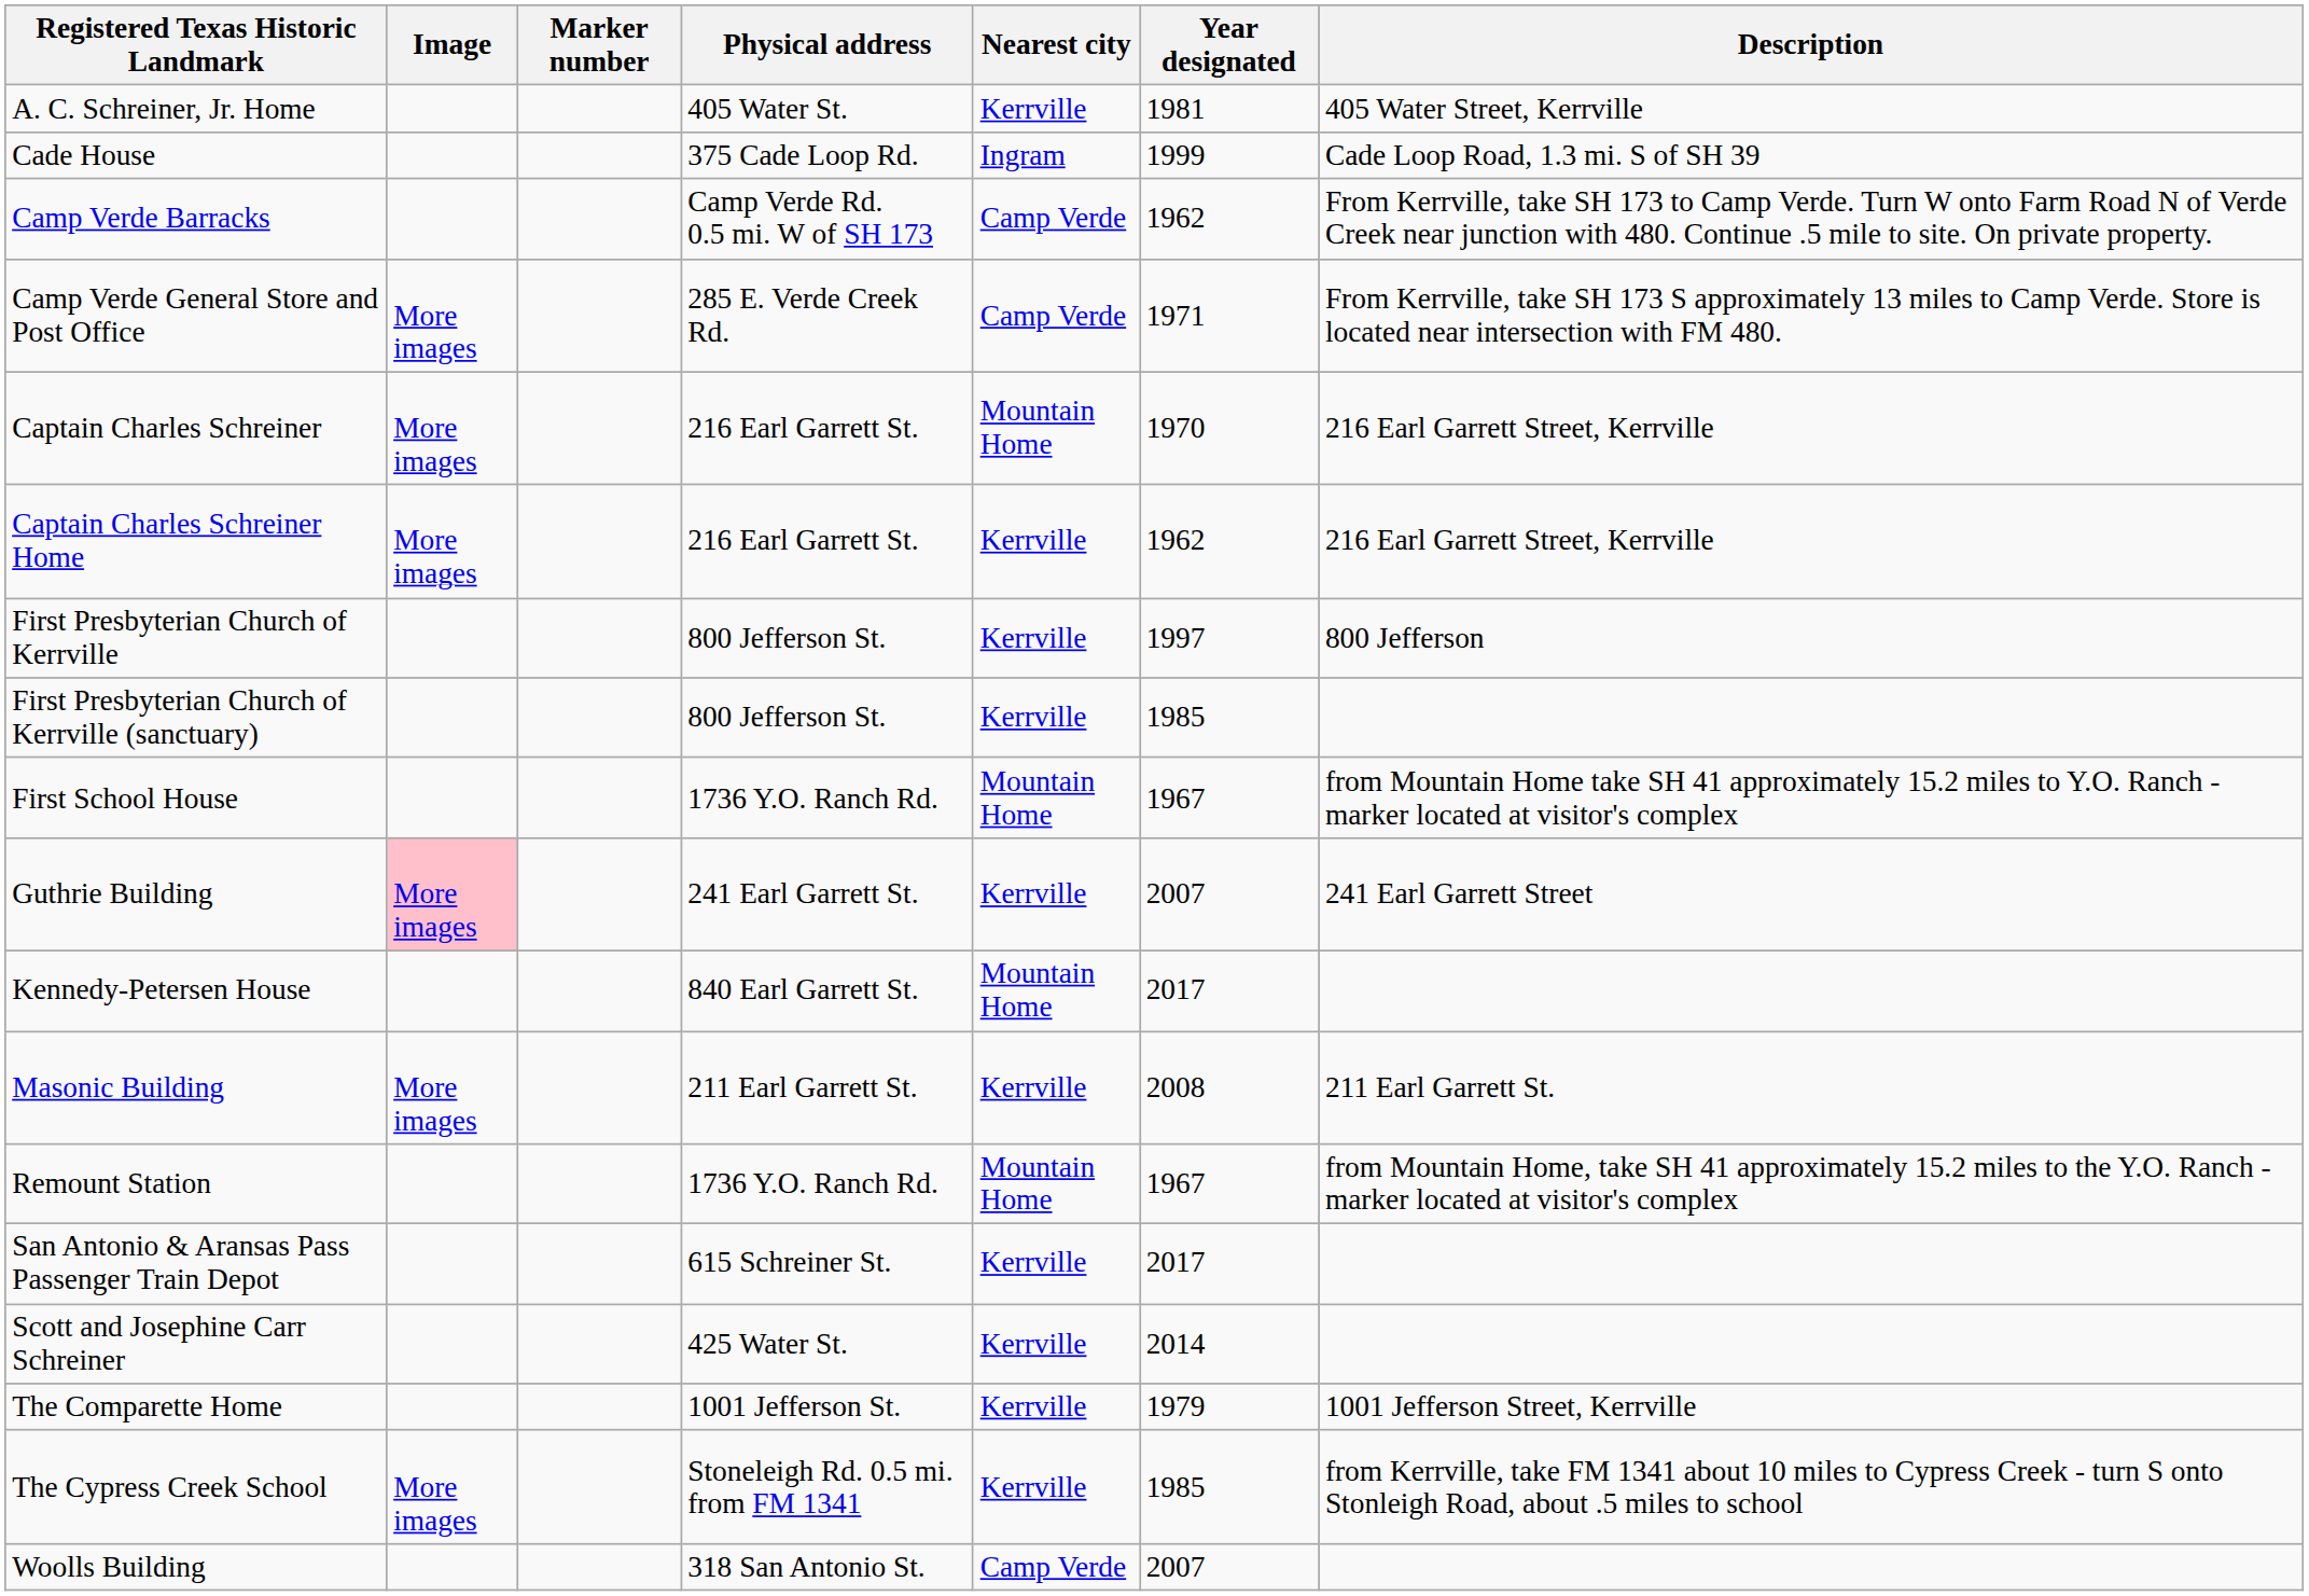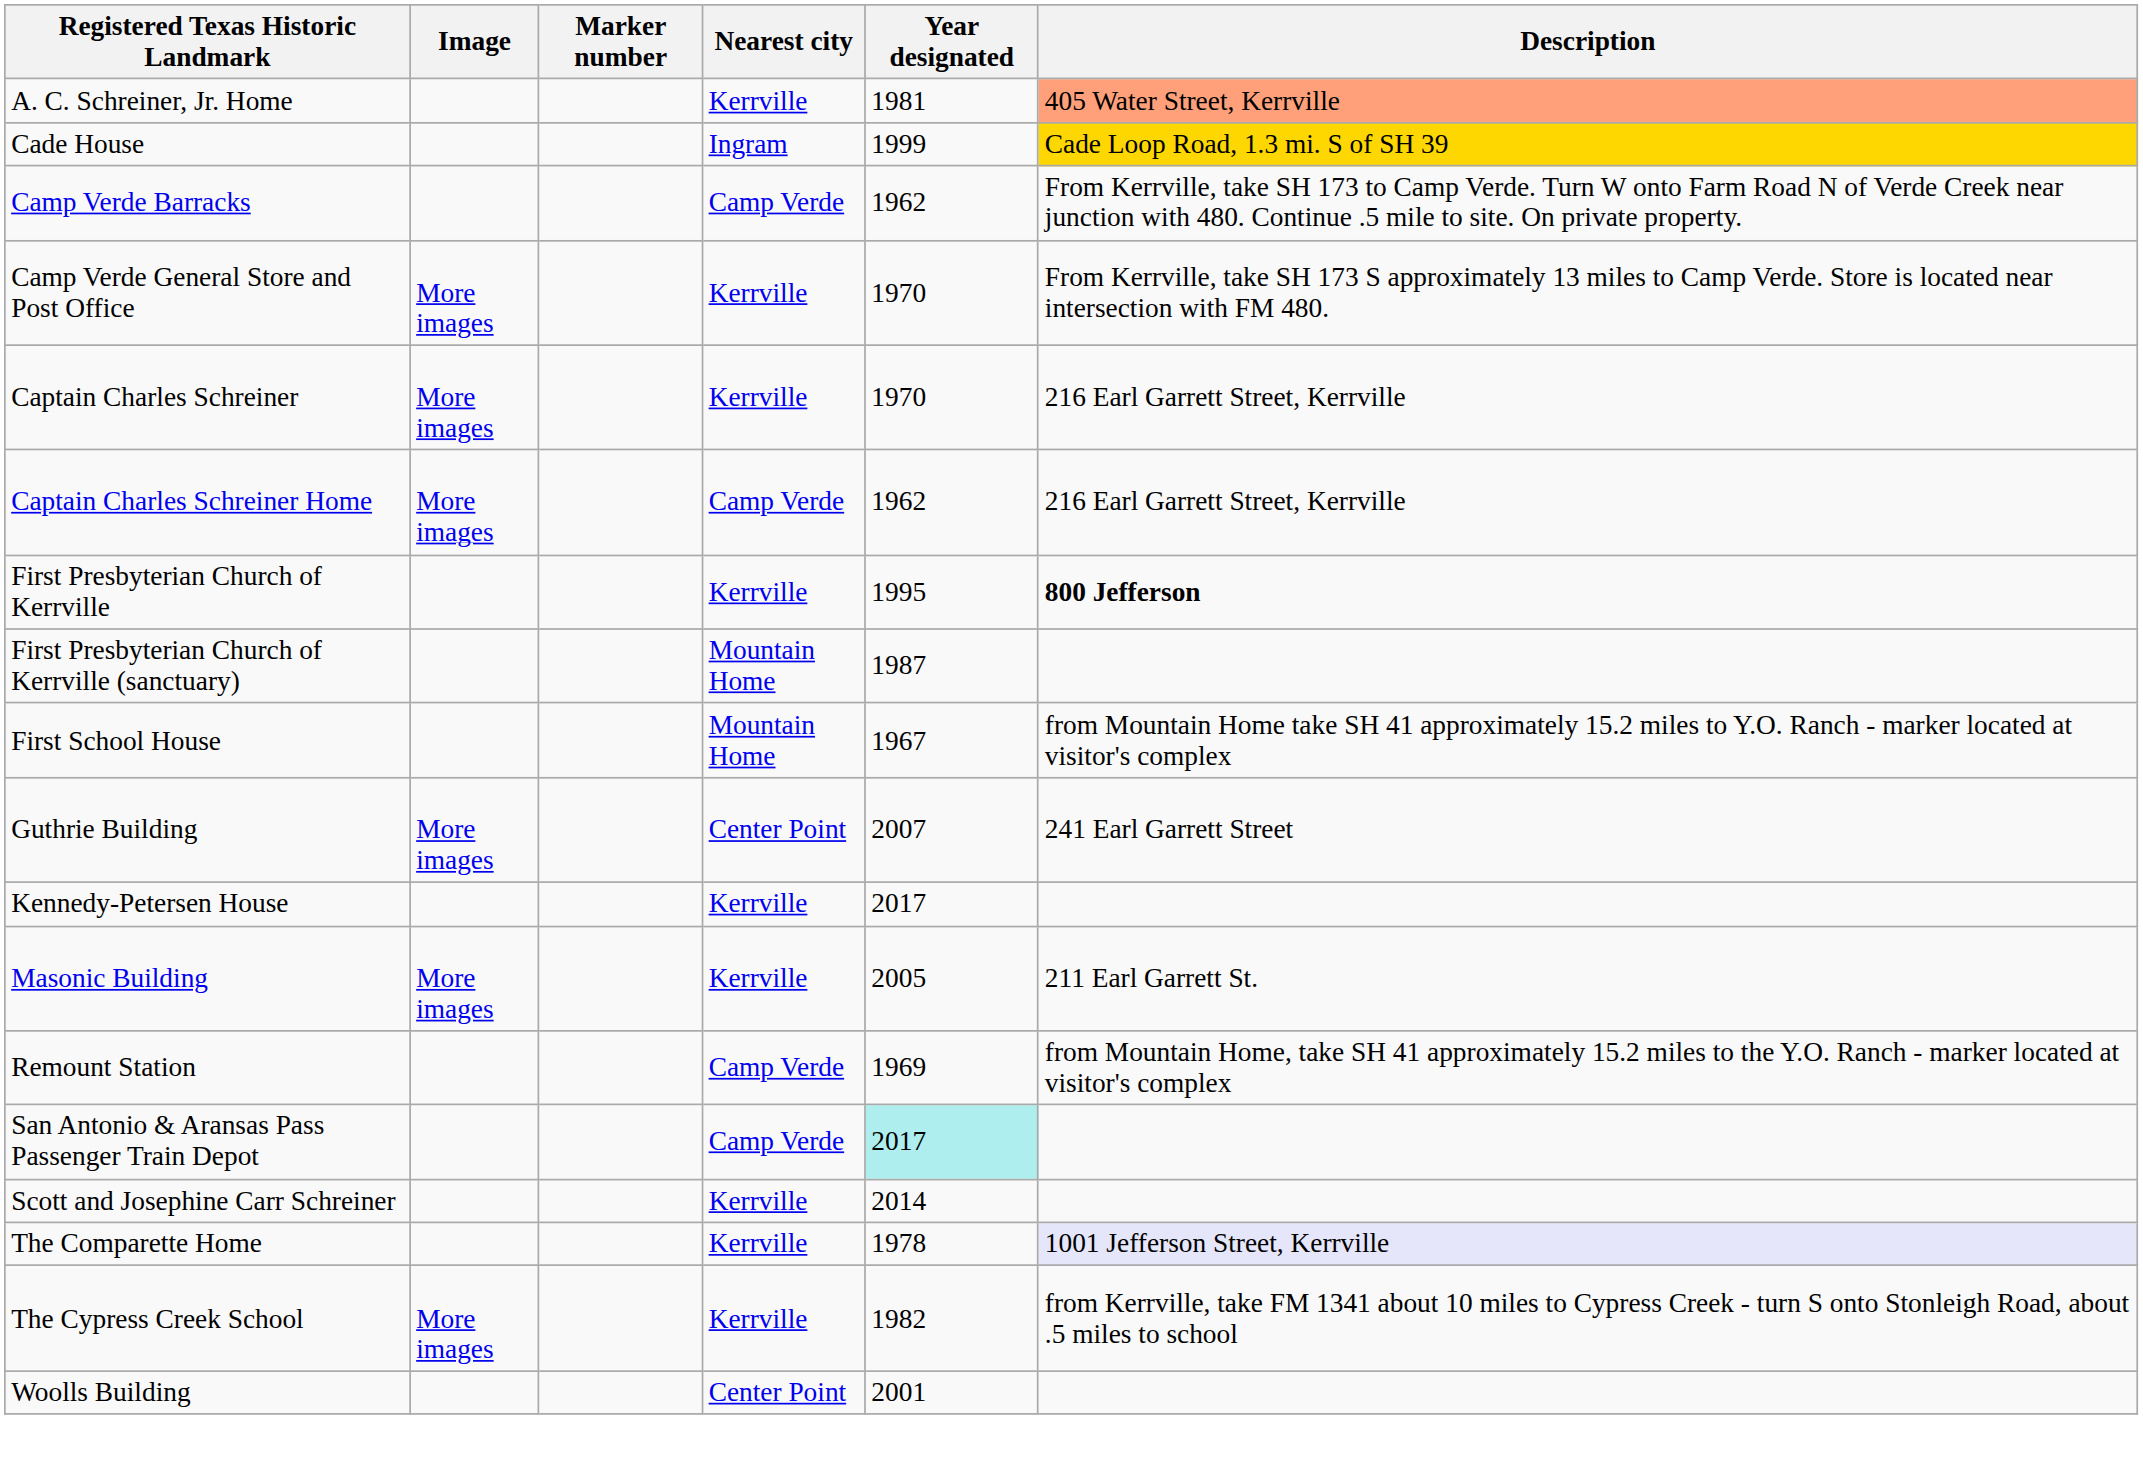 <table class="wikitable sortable">
 <tr>
 <th>Registered Texas Historic Landmark</th>
 <th>Image</th>
 <th>Marker number</th>
-<th>Physical address</th>
 <th>Nearest city</th>
 <th>Year designated</th>
 <th>Description</th>
 </tr>
 <tr>
 <td>A. C. Schreiner, Jr. Home</td>
 <td></td>
 <td></td>
-<td>405 Water St.<br></td>
 <td><a href='#'>Kerrville</a></td>
 <td>1981</td>
-<td>405 Water Street, Kerrville</td>
+<td style="background: lightsalmon;">405 Water Street, Kerrville</td>
 </tr>
 <tr>
 <td>Cade House</td>
 <td></td>
 <td></td>
-<td>375 Cade Loop Rd.<br></td>
 <td><a href='#'>Ingram</a></td>
 <td>1999</td>
-<td>Cade Loop Road, 1.3 mi. S of SH 39</td>
+<td style="background: gold;">Cade Loop Road, 1.3 mi. S of SH 39</td>
 </tr>
 <tr>
 <td><a href='#'>Camp Verde Barracks</a></td>
 <td></td>
 <td></td>
-<td>Camp Verde Rd. 0.5 mi. W of <a href='#'>SH 173</a><br></td>
 <td><a href='#'>Camp Verde</a></td>
 <td>1962</td>
 <td>From Kerrville, take SH 173 to Camp Verde. Turn W onto Farm Road N of Verde Creek near junction with 480. Continue .5 mile to site. On private property.</td>
 </tr>
 <tr>
 <td>Camp Verde General Store and Post Office</td>
 <td><br> <a href='#'>More images</a></td>
 <td></td>
-<td>285 E. Verde Creek Rd.<br></td>
-<td><a href='#'>Camp Verde</a></td>
-<td>1971</td>
+<td><a href='#'>Kerrville</a></td>
+<td>1970</td>
 <td>From Kerrville, take SH 173 S approximately 13 miles to Camp Verde. Store is located near intersection with FM 480.</td>
 </tr>
 <tr>
 <td>Captain Charles Schreiner</td>
 <td><br> <a href='#'>More images</a></td>
 <td></td>
-<td>216 Earl Garrett St.<br></td>
-<td><a href='#'>Mountain Home</a></td>
+<td><a href='#'>Kerrville</a></td>
 <td>1970</td>
 <td>216 Earl Garrett Street, Kerrville</td>
 </tr>
 <tr>
 <td><a href='#'>Captain Charles Schreiner Home</a></td>
 <td><br> <a href='#'>More images</a></td>
 <td></td>
-<td>216 Earl Garrett St.<br></td>
-<td><a href='#'>Kerrville</a></td>
+<td><a href='#'>Camp Verde</a></td>
 <td>1962</td>
 <td>216 Earl Garrett Street, Kerrville</td>
 </tr>
 <tr>
 <td>First Presbyterian Church of Kerrville</td>
 <td></td>
 <td></td>
-<td>800 Jefferson St.<br></td>
 <td><a href='#'>Kerrville</a></td>
-<td>1997</td>
-<td>800 Jefferson</td>
+<td>1995</td>
+<td><strong>800 Jefferson</strong></td>
 </tr>
 <tr>
 <td>First Presbyterian Church of Kerrville (sanctuary)</td>
 <td></td>
 <td></td>
-<td>800 Jefferson St.<br></td>
-<td><a href='#'>Kerrville</a></td>
-<td>1985</td>
+<td><a href='#'>Mountain Home</a></td>
+<td>1987</td>
 <td></td>
 </tr>
 <tr>
 <td>First School House</td>
 <td></td>
 <td></td>
-<td>1736 Y.O. Ranch Rd.<br></td>
 <td><a href='#'>Mountain Home</a></td>
 <td>1967</td>
 <td>from Mountain Home take SH 41 approximately 15.2 miles to Y.O. Ranch - marker located at visitor's complex</td>
 </tr>
 <tr>
 <td>Guthrie Building</td>
-<td style="background: pink;"><br> <a href='#'>More images</a></td>
+<td><br> <a href='#'>More images</a></td>
 <td></td>
-<td>241 Earl Garrett St.<br></td>
-<td><a href='#'>Kerrville</a></td>
+<td><a href='#'>Center Point</a></td>
 <td>2007</td>
 <td>241 Earl Garrett Street</td>
 </tr>
 <tr>
 <td>Kennedy-Petersen House</td>
 <td></td>
 <td></td>
-<td>840 Earl Garrett St.<br></td>
-<td><a href='#'>Mountain Home</a></td>
+<td><a href='#'>Kerrville</a></td>
 <td>2017</td>
 <td></td>
 </tr>
 <tr>
 <td><a href='#'>Masonic Building</a></td>
 <td><br> <a href='#'>More images</a></td>
 <td></td>
-<td>211 Earl Garrett St.<br></td>
 <td><a href='#'>Kerrville</a></td>
-<td>2008</td>
+<td>2005</td>
 <td>211 Earl Garrett St.</td>
 </tr>
 <tr>
 <td>Remount Station</td>
 <td></td>
 <td></td>
-<td>1736 Y.O. Ranch Rd.<br></td>
-<td><a href='#'>Mountain Home</a></td>
-<td>1967</td>
+<td><a href='#'>Camp Verde</a></td>
+<td>1969</td>
 <td>from Mountain Home, take SH 41 approximately 15.2 miles to the Y.O. Ranch - marker located at visitor's complex</td>
 </tr>
 <tr>
 <td>San Antonio & Aransas Pass Passenger Train Depot</td>
 <td></td>
 <td></td>
-<td>615 Schreiner St.<br></td>
-<td><a href='#'>Kerrville</a></td>
-<td>2017</td>
+<td><a href='#'>Camp Verde</a></td>
+<td style="background: paleturquoise;">2017</td>
 <td></td>
 </tr>
 <tr>
 <td>Scott and Josephine Carr Schreiner</td>
 <td></td>
 <td></td>
-<td>425 Water St.<br></td>
 <td><a href='#'>Kerrville</a></td>
 <td>2014</td>
 <td></td>
 </tr>
 <tr>
 <td>The Comparette Home</td>
 <td></td>
 <td></td>
-<td>1001 Jefferson St.<br></td>
 <td><a href='#'>Kerrville</a></td>
-<td>1979</td>
-<td>1001 Jefferson Street, Kerrville</td>
+<td>1978</td>
+<td style="background: lavender;">1001 Jefferson Street, Kerrville</td>
 </tr>
 <tr>
 <td>The Cypress Creek School</td>
 <td><br> <a href='#'>More images</a></td>
 <td></td>
-<td>Stoneleigh Rd. 0.5 mi. from <a href='#'>FM 1341</a><br></td>
 <td><a href='#'>Kerrville</a></td>
-<td>1985</td>
+<td>1982</td>
 <td>from Kerrville, take FM 1341 about 10 miles to Cypress Creek - turn S onto Stonleigh Road, about .5 miles to school</td>
 </tr>
 <tr>
 <td>Woolls Building</td>
 <td></td>
 <td></td>
-<td>318 San Antonio St.<br></td>
-<td><a href='#'>Camp Verde</a></td>
-<td>2007</td>
+<td><a href='#'>Center Point</a></td>
+<td>2001</td>
 <td></td>
 </tr>
 </table>
